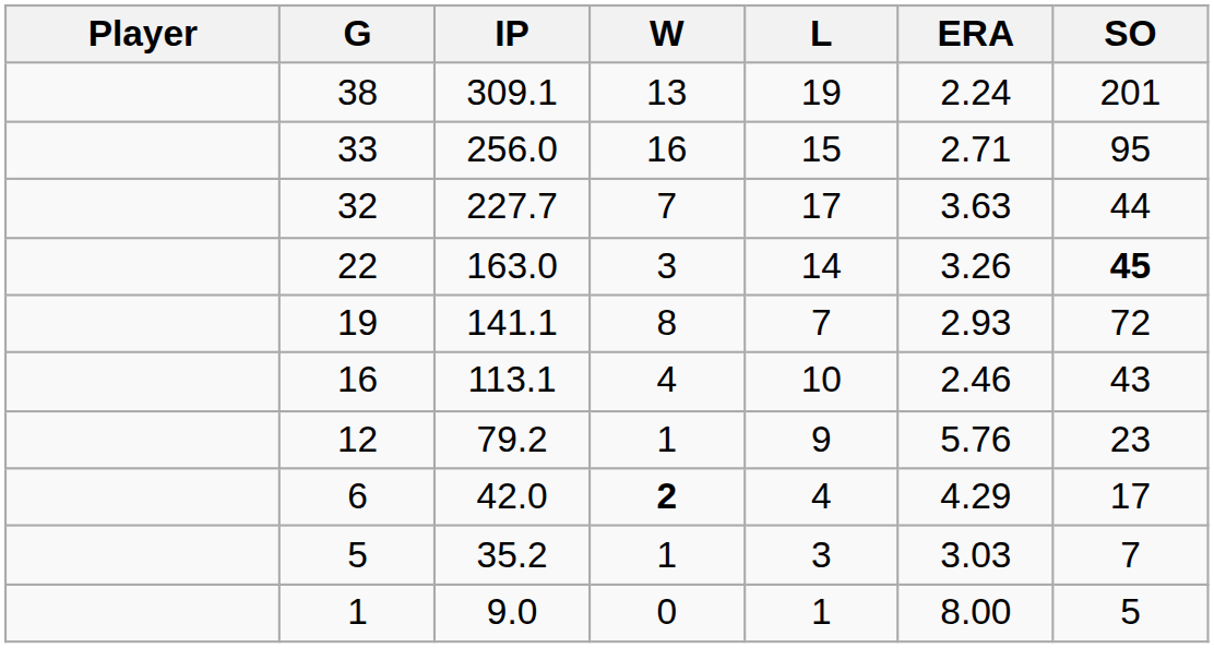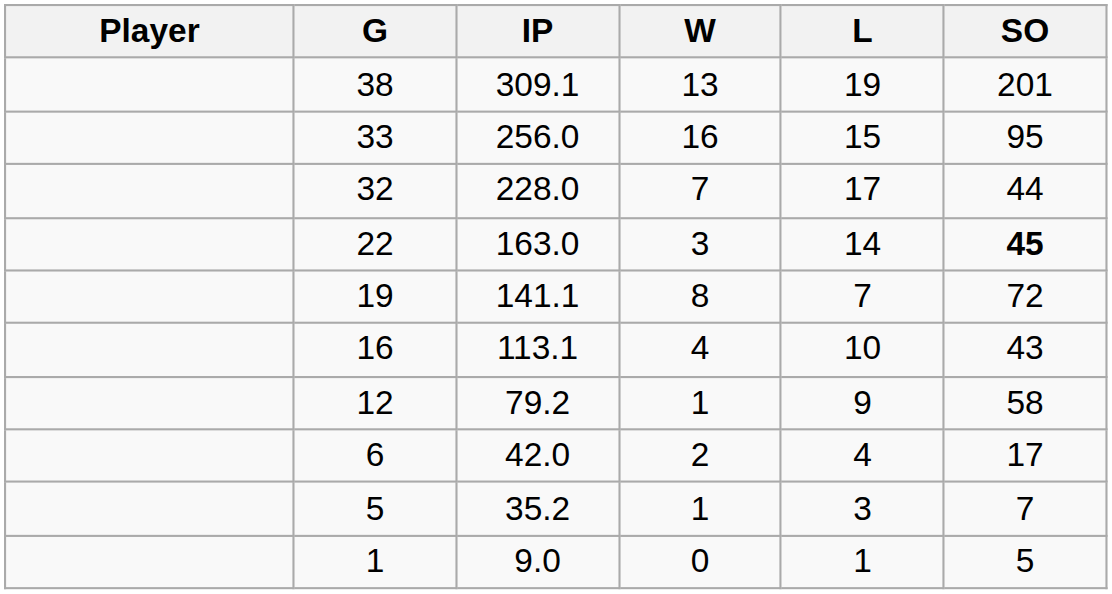 <table class="wikitable sortable">
 <tr>
 <th bgcolor="#DDDDFF" width="16%">Player</th>
 <th bgcolor="#DDDDFF" width="9%">G</th>
 <th bgcolor="#DDDDFF" width="9%">IP</th>
 <th bgcolor="#DDDDFF" width="9%">W</th>
 <th bgcolor="#DDDDFF" width="9%">L</th>
-<th bgcolor="#DDDDFF" width="9%">ERA</th>
 <th bgcolor="#DDDDFF" width="9%">SO</th>
 </tr>
 <tr align="center">
 <td></td>
 <td>38</td>
 <td>309.1</td>
 <td>13</td>
 <td>19</td>
-<td>2.24</td>
 <td>201</td>
 </tr>
 <tr align="center">
 <td></td>
 <td>33</td>
 <td>256.0</td>
 <td>16</td>
 <td>15</td>
-<td>2.71</td>
 <td>95</td>
 </tr>
 <tr align="center">
 <td></td>
 <td>32</td>
-<td>227.7</td>
+<td>228.0</td>
 <td>7</td>
 <td>17</td>
-<td>3.63</td>
 <td>44</td>
 </tr>
 <tr align="center">
 <td></td>
 <td>22</td>
 <td>163.0</td>
 <td>3</td>
 <td>14</td>
-<td>3.26</td>
 <td><strong>45</strong></td>
 </tr>
 <tr align="center">
 <td></td>
 <td>19</td>
 <td>141.1</td>
 <td>8</td>
 <td>7</td>
-<td>2.93</td>
 <td>72</td>
 </tr>
 <tr align="center">
 <td></td>
 <td>16</td>
 <td>113.1</td>
 <td>4</td>
 <td>10</td>
-<td>2.46</td>
 <td>43</td>
 </tr>
 <tr align="center">
 <td></td>
 <td>12</td>
 <td>79.2</td>
 <td>1</td>
 <td>9</td>
-<td>5.76</td>
-<td>23</td>
+<td>58</td>
 </tr>
 <tr align="center">
 <td></td>
 <td>6</td>
 <td>42.0</td>
-<td><strong>2</strong></td>
+<td>2</td>
 <td>4</td>
-<td>4.29</td>
 <td>17</td>
 </tr>
 <tr align="center">
 <td></td>
 <td>5</td>
 <td>35.2</td>
 <td>1</td>
 <td>3</td>
-<td>3.03</td>
 <td>7</td>
 </tr>
 <tr align="center">
 <td></td>
 <td>1</td>
 <td>9.0</td>
 <td>0</td>
 <td>1</td>
-<td>8.00</td>
 <td>5</td>
 </tr>
 </table>
